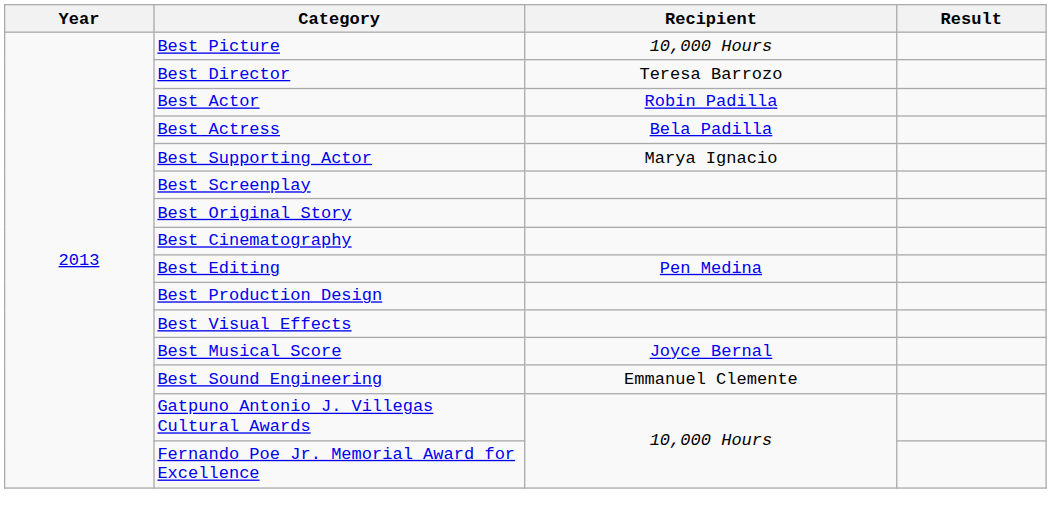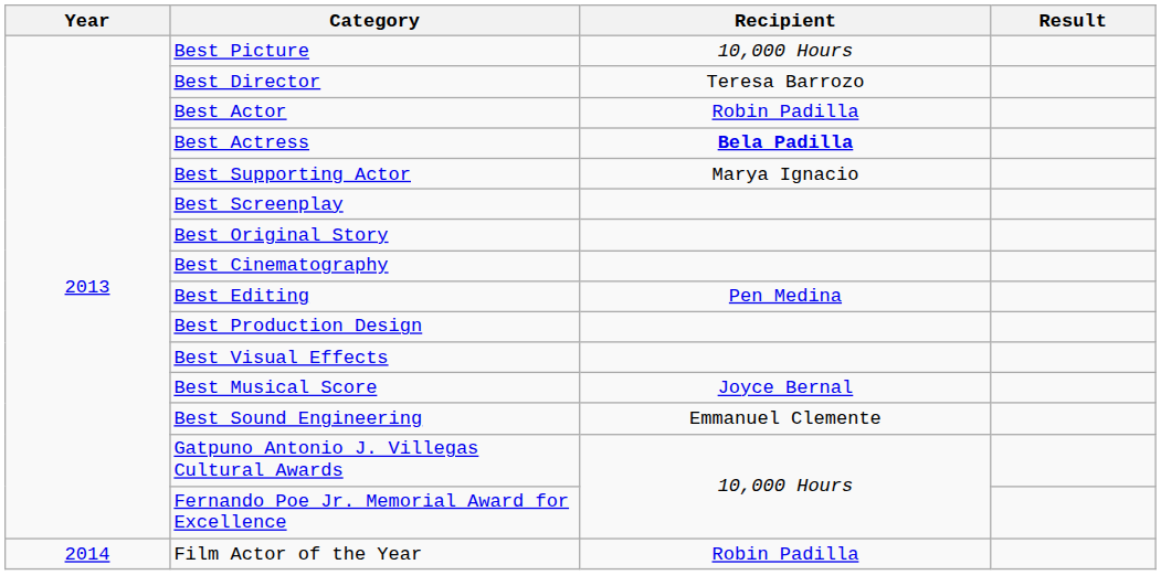 <table | width="90%" class="wikitable sortable">
 <tr>
 <th width="10%">Year</th>
 <th width="25%">Category</th>
 <th width="25%">Recipient</th>
 <th width="10%">Result</th>
 </tr>
 <tr>
 <td rowspan="15" align="center"><a href='#'>2013</a></td>
 <td align="left"><a href='#'>Best Picture</a></td>
 <td align="center"><em>10,000 Hours</em></td>
 <td></td>
 </tr>
 <tr>
 <td align="left"><a href='#'>Best Director</a></td>
 <td align="center">Teresa Barrozo</td>
 <td></td>
 </tr>
 <tr>
 <td align="left"><a href='#'>Best Actor</a></td>
 <td align="center"><a href='#'>Robin Padilla</a></td>
 <td></td>
 </tr>
 <tr>
 <td><a href='#'>Best Actress</a></td>
-<td align="center"><a href='#'>Bela Padilla</a></td>
+<td align="center"><strong><a href='#'>Bela Padilla</a></strong></td>
 <td></td>
 </tr>
 <tr>
 <td align="left"><a href='#'>Best Supporting Actor</a></td>
 <td align="center">Marya Ignacio</td>
 <td></td>
 </tr>
 <tr>
 <td align="left"><a href='#'>Best Screenplay</a></td>
 <td align="center"></td>
 <td></td>
 </tr>
 <tr>
 <td align="left"><a href='#'>Best Original Story</a></td>
 <td align="center"></td>
 <td></td>
 </tr>
 <tr>
 <td align="left"><a href='#'>Best Cinematography</a></td>
 <td align="center"></td>
 <td></td>
 </tr>
 <tr>
 <td align="left"><a href='#'>Best Editing</a></td>
 <td align="center"><a href='#'>Pen Medina</a></td>
 <td></td>
 </tr>
 <tr>
 <td align="left"><a href='#'>Best Production Design</a></td>
 <td align="center"></td>
 <td></td>
 </tr>
 <tr>
 <td align="left"><a href='#'>Best Visual Effects</a></td>
 <td align="center"></td>
 <td></td>
 </tr>
 <tr>
 <td align="left"><a href='#'>Best Musical Score</a></td>
 <td align="center"><a href='#'>Joyce Bernal</a></td>
 <td></td>
 </tr>
 <tr>
 <td align="left"><a href='#'>Best Sound Engineering</a></td>
 <td align="center">Emmanuel Clemente</td>
 <td></td>
 </tr>
 <tr>
 <td align="left"><a href='#'>Gatpuno Antonio J. Villegas Cultural Awards</a></td>
 <td align="center" rowspan=2><em>10,000 Hours</em></td>
 <td></td>
 </tr>
 <tr>
 <td align="left"><a href='#'>Fernando Poe Jr. Memorial Award for Excellence</a></td>
 <td></td>
 </tr>
+<tr>
+<td align=center><a href='#'>2014</a></td>
+<td>Film Actor of the Year</td>
+<td align=center><a href='#'>Robin Padilla</a></td>
+<td></td>
+</tr>
 </table>
